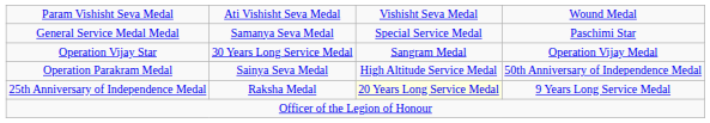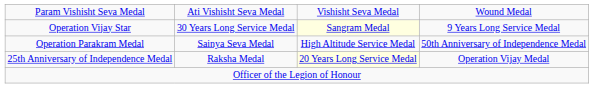 <table class="wikitable" style="margin:1em auto; text-align:center;">
 <tr>
 <td><a href='#'>Param Vishisht Seva Medal</a></td>
 <td><a href='#'>Ati Vishisht Seva Medal</a></td>
 <td><a href='#'>Vishisht Seva Medal</a></td>
 <td><a href='#'>Wound Medal</a></td>
 </tr>
 <tr>
-<td><a href='#'>General Service Medal Medal</a></td>
-<td><a href='#'>Samanya Seva Medal</a></td>
-<td><a href='#'>Special Service Medal</a></td>
-<td><a href='#'>Paschimi Star</a></td>
-</tr>
-<tr>
 <td><a href='#'>Operation Vijay Star</a></td>
 <td><a href='#'>30 Years Long Service Medal</a></td>
-<td><a href='#'>Sangram Medal</a></td>
-<td><a href='#'>Operation Vijay Medal</a></td>
+<td style="background: lightyellow;"><a href='#'>Sangram Medal</a></td>
+<td><a href='#'>9 Years Long Service Medal</a></td>
 </tr>
 <tr>
 <td><a href='#'>Operation Parakram Medal</a></td>
 <td><a href='#'>Sainya Seva Medal</a></td>
 <td><a href='#'>High Altitude Service Medal</a></td>
 <td><a href='#'>50th Anniversary of Independence Medal</a></td>
 </tr>
 <tr>
 <td><a href='#'>25th Anniversary of Independence Medal</a></td>
 <td><a href='#'>Raksha Medal</a></td>
 <td style="background: lightyellow;"><a href='#'>20 Years Long Service Medal</a></td>
-<td><a href='#'>9 Years Long Service Medal</a></td>
+<td><a href='#'>Operation Vijay Medal</a></td>
 </tr>
 <tr>
 <td colspan="4"><a href='#'>Officer of the Legion of Honour</a></td>
 </tr>
 </table>
